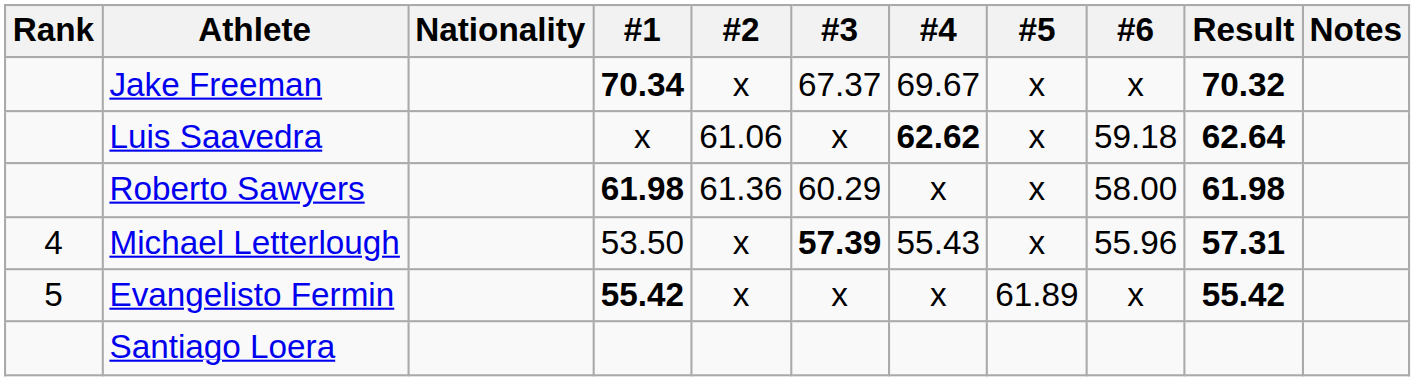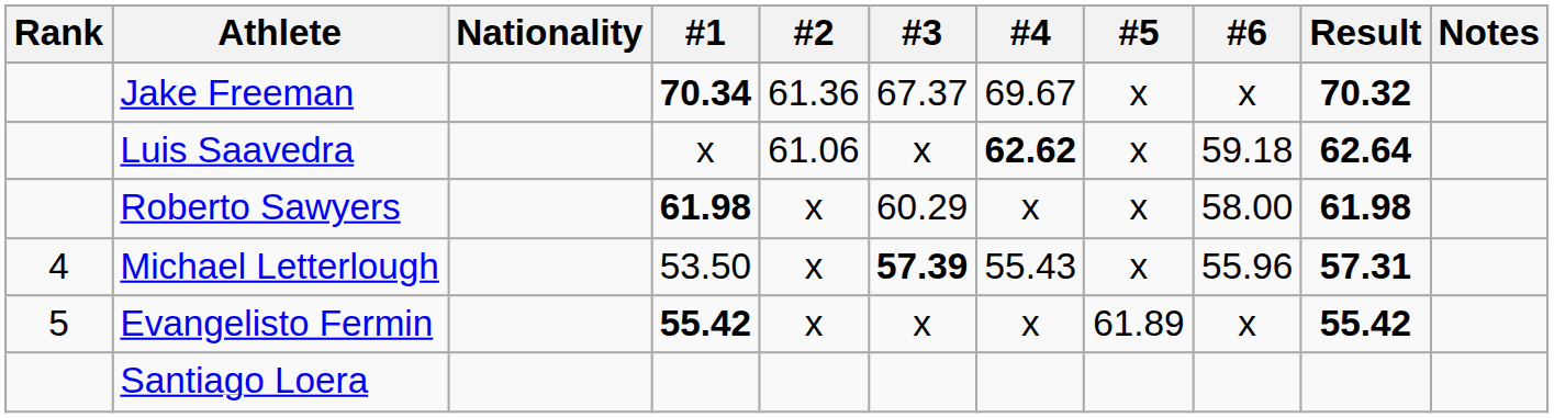 <table class="wikitable sortable" style="text-align:center">
 <tr>
 <th>Rank</th>
 <th>Athlete</th>
 <th>Nationality</th>
 <th>#1</th>
 <th>#2</th>
 <th>#3</th>
 <th>#4</th>
 <th>#5</th>
 <th>#6</th>
 <th>Result</th>
 <th>Notes</th>
 </tr>
 <tr>
 <td></td>
 <td align="left"><a href='#'>Jake Freeman</a></td>
 <td align=left></td>
 <td><strong>70.34</strong></td>
-<td>x</td>
+<td>61.36</td>
 <td>67.37</td>
 <td>69.67</td>
 <td>x</td>
 <td>x</td>
 <td><strong>70.32</strong></td>
 <td></td>
 </tr>
 <tr>
 <td></td>
 <td align="left"><a href='#'>Luis Saavedra</a></td>
 <td align=left></td>
 <td>x</td>
 <td>61.06</td>
 <td>x</td>
 <td><strong>62.62</strong></td>
 <td>x</td>
 <td>59.18</td>
 <td><strong>62.64</strong></td>
 <td></td>
 </tr>
 <tr>
 <td></td>
 <td align="left"><a href='#'>Roberto Sawyers</a></td>
 <td align=left></td>
 <td><strong>61.98</strong></td>
-<td>61.36</td>
+<td>x</td>
 <td>60.29</td>
 <td>x</td>
 <td>x</td>
 <td>58.00</td>
 <td><strong>61.98</strong></td>
 <td></td>
 </tr>
 <tr>
 <td>4</td>
 <td align="left"><a href='#'>Michael Letterlough</a></td>
 <td align=left></td>
 <td>53.50</td>
 <td>x</td>
 <td><strong>57.39</strong></td>
 <td>55.43</td>
 <td>x</td>
 <td>55.96</td>
 <td><strong>57.31</strong></td>
 <td></td>
 </tr>
 <tr>
 <td>5</td>
 <td align="left"><a href='#'>Evangelisto Fermin</a></td>
 <td align=left></td>
 <td><strong>55.42</strong></td>
 <td>x</td>
 <td>x</td>
 <td>x</td>
 <td>61.89</td>
 <td>x</td>
 <td><strong>55.42</strong></td>
 <td></td>
 </tr>
 <tr>
 <td></td>
 <td align="left"><a href='#'>Santiago Loera</a></td>
 <td align=left></td>
 <td></td>
 <td></td>
 <td></td>
 <td></td>
 <td></td>
 <td></td>
 <td><strong></strong></td>
 <td></td>
 </tr>
 </table>
